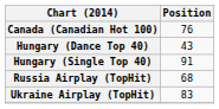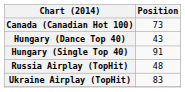 <table class="wikitable sortable plainrowheaders" style="text-align:center">
 <tr>
 <th scope="col">Chart (2014)</th>
 <th scope="col">Position</th>
 </tr>
 <tr>
 <th scope="row">Canada (Canadian Hot 100)</th>
-<td style="text-align:center;">76</td>
+<td style="text-align:center;">73</td>
 </tr>
 <tr>
 <th scope="row">Hungary (Dance Top 40)</th>
 <td style="text-align:center;">43</td>
 </tr>
 <tr>
 <th scope="row">Hungary (Single Top 40)</th>
 <td style="text-align:center;">91</td>
 </tr>
 <tr>
 <th scope="row">Russia Airplay (TopHit)</th>
-<td style="text-align:center;">68</td>
+<td style="text-align:center;">48</td>
 </tr>
 <tr>
 <th scope="row">Ukraine Airplay (TopHit)</th>
 <td style="text-align:center;">83</td>
 </tr>
 <tr>
 </tr>
 </table>
